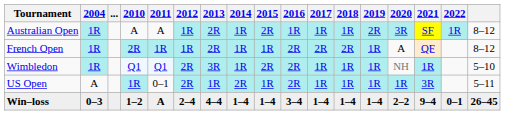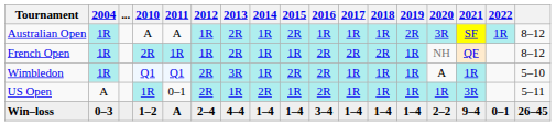 <table class=wikitable style=text-align:center;font-size:97%>
 <tr>
 <th>Tournament</th>
 <th><a href='#'>2004</a></th>
 <th>...</th>
 <th><a href='#'>2010</a></th>
 <th><a href='#'>2011</a></th>
 <th><a href='#'>2012</a></th>
 <th><a href='#'>2013</a></th>
 <th><a href='#'>2014</a></th>
 <th><a href='#'>2015</a></th>
 <th><a href='#'>2016</a></th>
 <th><a href='#'>2017</a></th>
 <th><a href='#'>2018</a></th>
 <th><a href='#'>2019</a></th>
 <th><a href='#'>2020</a></th>
 <th><a href='#'>2021</a></th>
 <th><a href='#'>2022</a></th>
 <th></th>
 </tr>
 <tr>
 <td align=left><a href='#'>Australian Open</a></td>
 <td bgcolor=afeeee><a href='#'>1R</a></td>
 <td></td>
 <td>A</td>
 <td>A</td>
 <td bgcolor=afeeee><a href='#'>1R</a></td>
 <td bgcolor=afeeee><a href='#'>2R</a></td>
 <td bgcolor=afeeee><a href='#'>1R</a></td>
 <td bgcolor=afeeee><a href='#'>2R</a></td>
 <td bgcolor=afeeee><a href='#'>1R</a></td>
 <td bgcolor=afeeee><a href='#'>1R</a></td>
 <td bgcolor=afeeee><a href='#'>1R</a></td>
 <td bgcolor=afeeee><a href='#'>2R</a></td>
 <td bgcolor=afeeee><a href='#'>3R</a></td>
 <td bgcolor=yellow><a href='#'>SF</a></td>
 <td bgcolor=afeeee><a href='#'>1R</a></td>
 <td>8–12</td>
 </tr>
 <tr>
 <td align=left><a href='#'>French Open</a></td>
 <td bgcolor=afeeee><a href='#'>1R</a></td>
 <td></td>
 <td bgcolor=afeeee><a href='#'>2R</a></td>
 <td bgcolor=afeeee><a href='#'>1R</a></td>
 <td bgcolor=afeeee><a href='#'>1R</a></td>
 <td bgcolor=afeeee><a href='#'>2R</a></td>
 <td bgcolor=afeeee><a href='#'>1R</a></td>
 <td bgcolor=afeeee><a href='#'>1R</a></td>
 <td bgcolor=afeeee><a href='#'>2R</a></td>
 <td bgcolor=afeeee><a href='#'>2R</a></td>
 <td bgcolor=afeeee><a href='#'>2R</a></td>
 <td bgcolor=afeeee><a href='#'>1R</a></td>
-<td>A</td>
+<td style=color:#767676>NH</td>
 <td bgcolor=ffebcd><a href='#'>QF</a></td>
 <td></td>
 <td>8–12</td>
 </tr>
 <tr>
 <td align=left><a href='#'>Wimbledon</a></td>
 <td bgcolor=afeeee><a href='#'>1R</a></td>
 <td></td>
 <td bgcolor=f0f8ff><a href='#'>Q1</a></td>
 <td bgcolor=f0f8ff><a href='#'>Q1</a></td>
 <td bgcolor=afeeee><a href='#'>2R</a></td>
 <td bgcolor=afeeee><a href='#'>3R</a></td>
 <td bgcolor=afeeee><a href='#'>1R</a></td>
 <td bgcolor=afeeee><a href='#'>2R</a></td>
 <td bgcolor=afeeee><a href='#'>2R</a></td>
 <td bgcolor=afeeee><a href='#'>1R</a></td>
 <td bgcolor=afeeee><a href='#'>1R</a></td>
 <td bgcolor=afeeee><a href='#'>1R</a></td>
-<td style=color:#767676>NH</td>
+<td>A</td>
 <td style=background:#afeeee><a href='#'>1R</a></td>
 <td></td>
 <td>5–10</td>
 </tr>
 <tr>
 <td align=left><a href='#'>US Open</a></td>
 <td>A</td>
 <td></td>
 <td bgcolor=afeeee><a href='#'>1R</a></td>
 <td>0–1</td>
 <td bgcolor=afeeee><a href='#'>2R</a></td>
 <td bgcolor=afeeee><a href='#'>1R</a></td>
 <td bgcolor=afeeee><a href='#'>2R</a></td>
 <td bgcolor=afeeee><a href='#'>1R</a></td>
 <td bgcolor=afeeee><a href='#'>2R</a></td>
 <td bgcolor=afeeee><a href='#'>1R</a></td>
 <td bgcolor=afeeee><a href='#'>1R</a></td>
 <td bgcolor=afeeee><a href='#'>1R</a></td>
 <td bgcolor=afeeee><a href='#'>1R</a></td>
 <td bgcolor=afeeee><a href='#'>3R</a></td>
 <td></td>
 <td>5–11</td>
 </tr>
 <tr style=background:#EFEFEF;font-weight:bold>
 <td align=left>Win–loss</td>
 <td>0–3</td>
 <td></td>
 <td>1–2</td>
 <td>A</td>
 <td>2–4</td>
 <td>4–4</td>
 <td>1–4</td>
 <td>1–4</td>
 <td>3–4</td>
 <td>1–4</td>
 <td>1–4</td>
 <td>1–4</td>
 <td>2–2</td>
 <td>9–4</td>
 <td>0–1</td>
 <td>26–45</td>
 </tr>
 </table>
